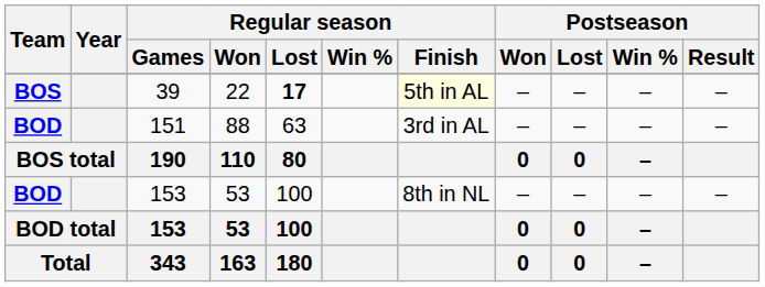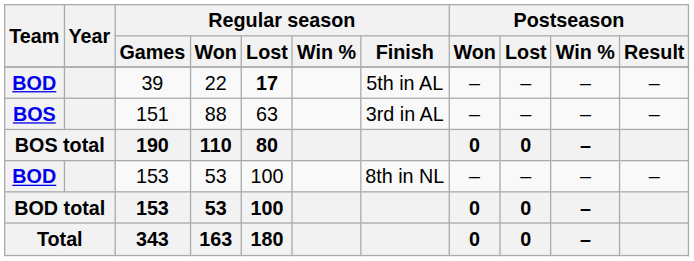 <table class="wikitable" style="font-size: 95%; text-align:center;">
 <tr>
 <th rowspan="2">Team</th>
 <th rowspan="2">Year</th>
 <th colspan="5">Regular season</th>
 <th colspan="4">Postseason</th>
 </tr>
 <tr>
 <th>Games</th>
 <th>Won</th>
 <th>Lost</th>
 <th>Win %</th>
 <th>Finish</th>
 <th>Won</th>
 <th>Lost</th>
 <th>Win %</th>
 <th>Result</th>
 </tr>
 <tr>
 </tr>
 <tr>
-<th><a href='#'>BOS</a></th>
+<th><a href='#'>BOD</a></th>
 <th></th>
 <td>39</td>
 <td>22</td>
 <td><strong>17</strong></td>
 <td></td>
-<td style="background: lightyellow;">5th in AL</td>
+<td>5th in AL</td>
 <td>–</td>
 <td>–</td>
 <td>–</td>
 <td>–</td>
 </tr>
 <tr>
-<th><a href='#'>BOD</a></th>
+<th><a href='#'>BOS</a></th>
 <th></th>
 <td>151</td>
 <td>88</td>
 <td>63</td>
 <td></td>
 <td>3rd in AL</td>
 <td>–</td>
 <td>–</td>
 <td>–</td>
 <td>–</td>
 </tr>
 <tr>
 <th colspan="2">BOS total</th>
 <th>190</th>
 <th>110</th>
 <th>80</th>
 <th></th>
 <th></th>
 <th>0</th>
 <th>0</th>
 <th>–</th>
 <th></th>
 </tr>
 <tr>
 <th><a href='#'>BOD</a></th>
 <th></th>
 <td>153</td>
 <td>53</td>
 <td>100</td>
 <td></td>
 <td>8th in NL</td>
 <td>–</td>
 <td>–</td>
 <td>–</td>
 <td>–</td>
 </tr>
 <tr>
 <th colspan="2">BOD total</th>
 <th>153</th>
 <th>53</th>
 <th>100</th>
 <th></th>
 <th></th>
 <th>0</th>
 <th>0</th>
 <th>–</th>
 <th></th>
 </tr>
 <tr>
 <th colspan="2">Total</th>
 <th>343</th>
 <th>163</th>
 <th>180</th>
 <th></th>
 <th></th>
 <th>0</th>
 <th>0</th>
 <th>–</th>
 <th></th>
 </tr>
 </table>
